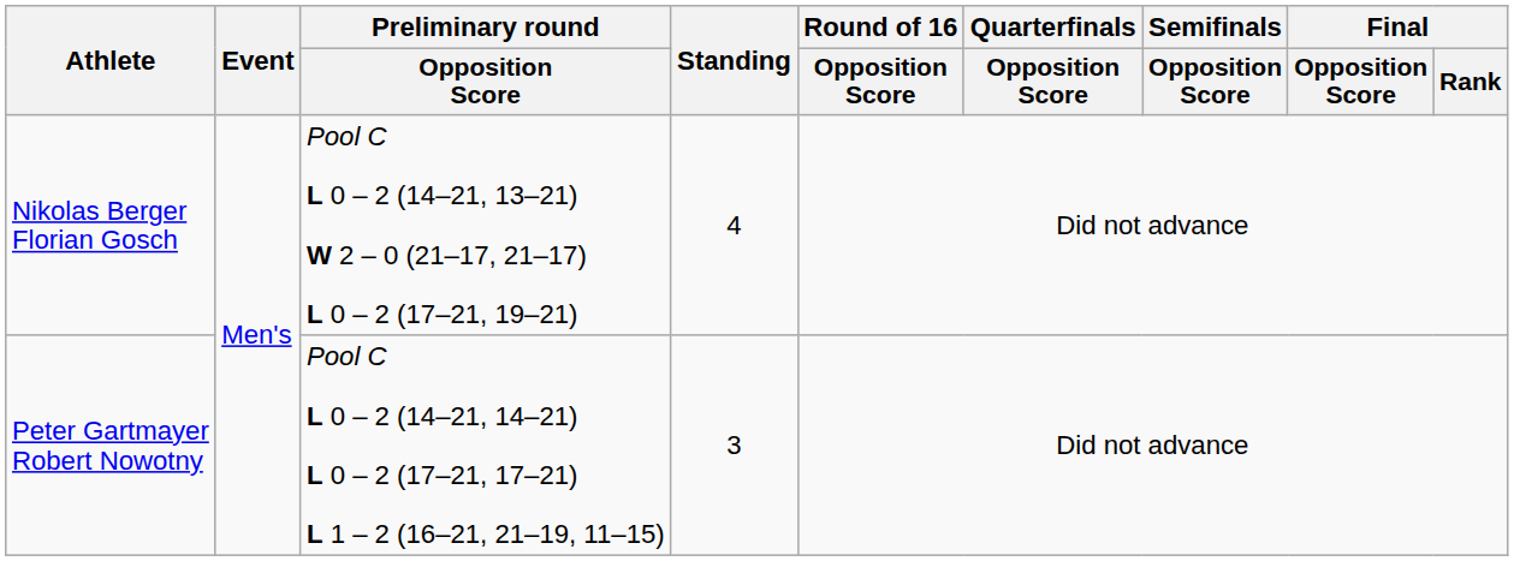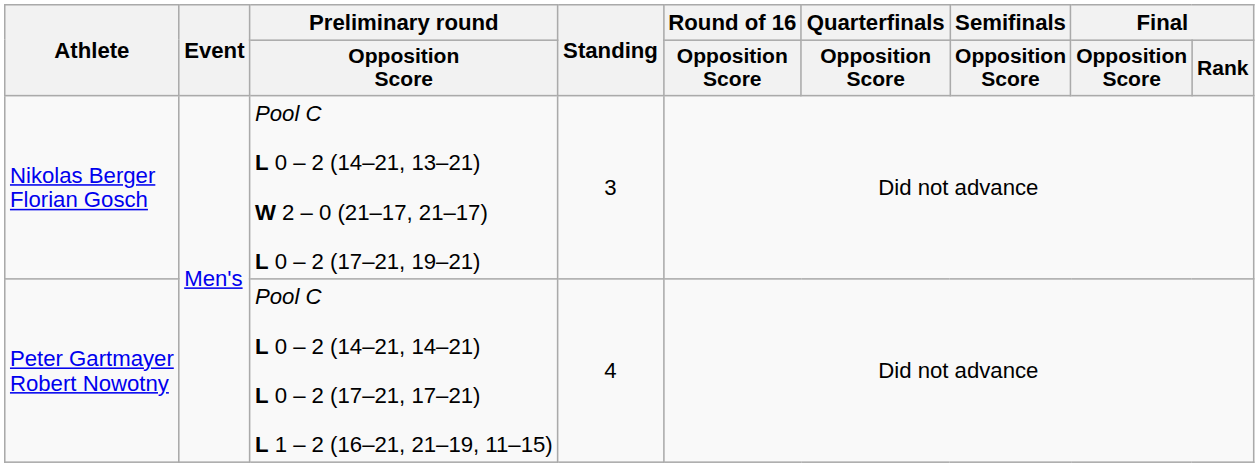 <table class=wikitable style="font-size:90%">
 <tr>
 <th rowspan="2">Athlete</th>
 <th rowspan="2">Event</th>
 <th>Preliminary round</th>
 <th rowspan="2">Standing</th>
 <th>Round of 16</th>
 <th>Quarterfinals</th>
 <th>Semifinals</th>
 <th colspan=2>Final</th>
 </tr>
 <tr style="font-size:95%">
 <th>Opposition<br>Score</th>
 <th>Opposition<br>Score</th>
 <th>Opposition<br>Score</th>
 <th>Opposition<br>Score</th>
 <th>Opposition<br>Score</th>
 <th>Rank</th>
 </tr>
 <tr align=center>
 <td align=left><a href='#'>Nikolas Berger</a><br><a href='#'>Florian Gosch</a></td>
 <td align=left rowspan=2><a href='#'>Men's</a></td>
 <td align=left><em>Pool C</em><br><br><strong>L</strong> 0 – 2 (14–21, 13–21)<br><br><strong>W</strong> 2 – 0 (21–17, 21–17)<br><br><strong>L</strong> 0 – 2 (17–21, 19–21)</td>
-<td>4</td>
+<td>3</td>
 <td colspan=5>Did not advance</td>
 </tr>
 <tr align=center>
 <td align=left><a href='#'>Peter Gartmayer</a><br><a href='#'>Robert Nowotny</a></td>
 <td align=left><em>Pool C</em><br><br><strong>L</strong> 0 – 2 (14–21, 14–21)<br><br><strong>L</strong> 0 – 2 (17–21, 17–21)<br><br><strong>L</strong> 1 – 2 (16–21, 21–19, 11–15)</td>
-<td>3</td>
+<td>4</td>
 <td colspan=5>Did not advance</td>
 </tr>
 </table>
